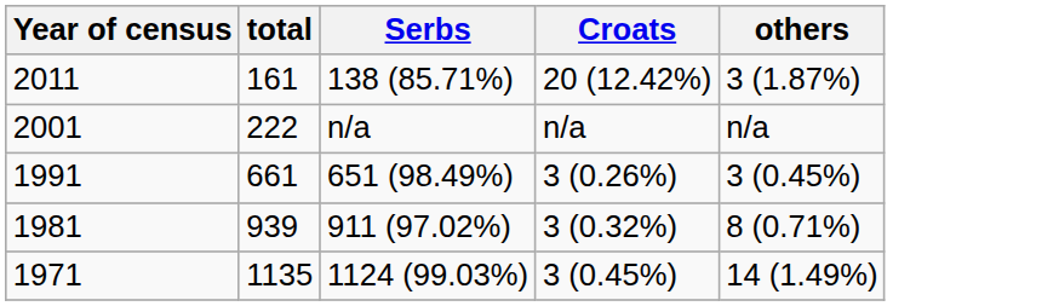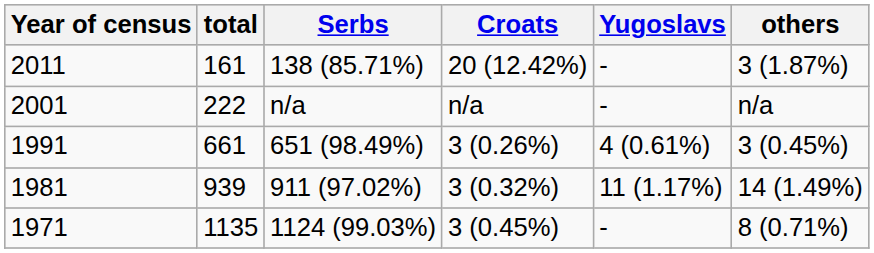 <table class="wikitable">
 <tr>
 <th>Year of census</th>
 <th>total</th>
 <th><a href='#'>Serbs</a></th>
 <th><a href='#'>Croats</a></th>
+<th><a href='#'>Yugoslavs</a></th>
 <th>others</th>
 </tr>
 <tr>
 <td>2011</td>
 <td>161</td>
 <td>138  (85.71%)</td>
 <td>20 (12.42%)</td>
+<td>-</td>
 <td>3 (1.87%)</td>
 </tr>
 <tr>
 <td>2001</td>
 <td>222</td>
 <td>n/a</td>
 <td>n/a</td>
+<td>-</td>
 <td>n/a</td>
 </tr>
 <tr>
 <td>1991</td>
 <td>661</td>
 <td>651 (98.49%)</td>
 <td>3 (0.26%)</td>
+<td>4 (0.61%)</td>
 <td>3 (0.45%)</td>
 </tr>
 <tr>
 <td>1981</td>
 <td>939</td>
 <td>911 (97.02%)</td>
 <td>3 (0.32%)</td>
-<td>8 (0.71%)</td>
+<td>11 (1.17%)</td>
+<td>14 (1.49%)</td>
 </tr>
 <tr>
 <td>1971</td>
 <td>1135</td>
 <td>1124 (99.03%)</td>
 <td>3 (0.45%)</td>
-<td>14 (1.49%)</td>
+<td>-</td>
+<td>8 (0.71%)</td>
 </tr>
 </table>
